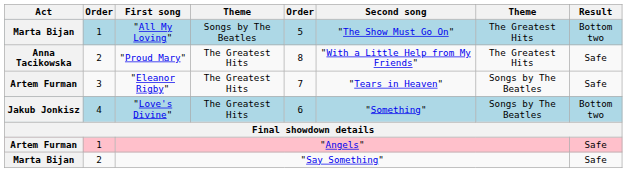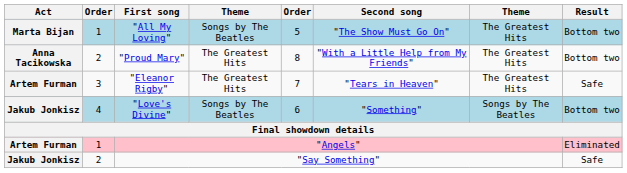 <table class="wikitable plainrowheaders" style="text-align:center;">
 <tr>
 <th scope="col">Act</th>
 <th scope="col">Order</th>
 <th scope="col">First song</th>
 <th scope="col">Theme</th>
 <th scope="col">Order</th>
 <th scope="col">Second song</th>
 <th scope="col">Theme</th>
 <th scope="col">Result</th>
 </tr>
 <tr bgcolor="lightblue">
 <th scope="row">Marta Bijan</th>
 <td>1</td>
 <td>"<a href='#'>All My Loving</a>"</td>
 <td>Songs by The Beatles</td>
 <td>5</td>
 <td>"<a href='#'>The Show Must Go On</a>"</td>
 <td>The Greatest Hits</td>
 <td>Bottom two</td>
 </tr>
 <tr>
 <th scope="row">Anna Tacikowska</th>
 <td>2</td>
 <td>"<a href='#'>Proud Mary</a>"</td>
 <td>The Greatest Hits</td>
 <td>8</td>
 <td>"<a href='#'>With a Little Help from My Friends</a>"</td>
 <td>The Greatest Hits</td>
-<td>Safe</td>
+<td>Bottom two</td>
 </tr>
 <tr>
 <th scope="row">Artem Furman</th>
 <td>3</td>
 <td>"<a href='#'>Eleanor Rigby</a>"</td>
 <td>The Greatest Hits</td>
 <td>7</td>
 <td>"<a href='#'>Tears in Heaven</a>"</td>
-<td>Songs by The Beatles</td>
+<td>The Greatest Hits</td>
 <td>Safe</td>
 </tr>
 <tr bgcolor="lightblue">
 <th scope="row">Jakub Jonkisz</th>
 <td>4</td>
 <td>"<a href='#'>Love's Divine</a>"</td>
-<td>The Greatest Hits</td>
+<td>Songs by The Beatles</td>
 <td>6</td>
 <td>"<a href='#'>Something</a>"</td>
 <td>Songs by The Beatles</td>
 <td>Bottom two</td>
 </tr>
 <tr>
 <th scope="col" colspan="8">Final showdown details</th>
 </tr>
 <tr style="background:pink;">
 <th scope="row">Artem Furman</th>
 <td>1</td>
 <td colspan="5">"<a href='#'>Angels</a>"</td>
-<td>Safe</td>
+<td>Eliminated</td>
 </tr>
 <tr>
-<th scope="row">Marta Bijan</th>
+<th scope="row">Jakub Jonkisz</th>
 <td>2</td>
 <td colspan="5">"<a href='#'>Say Something</a>"</td>
 <td>Safe</td>
 </tr>
 </table>
